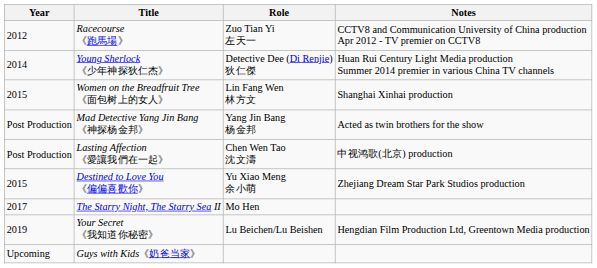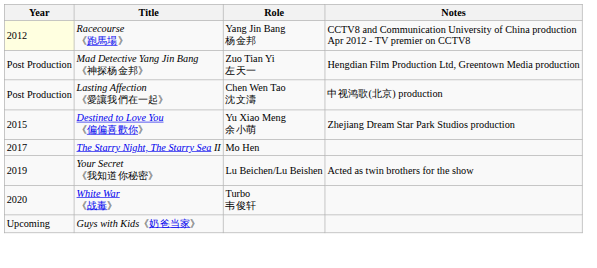 <table class="wikitable sortable">
 <tr>
 <th>Year</th>
 <th>Title</th>
 <th>Role</th>
 <th class="unsortable">Notes</th>
 </tr>
 <tr>
-<td>2012</td>
+<td style="background: lightyellow;">2012</td>
 <td><em>Racecourse</em> <br> 《<a href='#'>跑馬場</a>》</td>
-<td>Zuo Tian Yi <br> 左天一</td>
+<td>Yang Jin Bang <br> 杨金邦</td>
 <td>CCTV8 and  Communication University of China production<br>Apr 2012 - TV premier on CCTV8</td>
-</tr>
-<tr>
-<td>2014</td>
-<td><em><a href='#'>Young Sherlock</a></em><br>《少年神探狄仁杰》</td>
-<td>Detective Dee (<a href='#'>Di Renjie</a>)<br> 狄仁傑</td>
-<td>Huan Rui Century Light Media production<br>Summer 2014 premier in various China TV channels</td>
-</tr>
-<tr>
-<td>2015</td>
-<td><em>Women on the Breadfruit Tree</em><br>《面包树上的女人》</td>
-<td>Lin Fang Wen <br> 林方文</td>
-<td>Shanghai Xinhai production</td>
 </tr>
 <tr>
 <td>Post Production</td>
 <td><em>Mad Detective Yang Jin Bang</em> <br> 《神探杨金邦》</td>
-<td>Yang Jin Bang <br> 杨金邦</td>
-<td>Acted as twin brothers for the show</td>
+<td>Zuo Tian Yi <br> 左天一</td>
+<td>Hengdian Film Production Ltd, Greentown Media production</td>
 </tr>
 <tr>
 <td>Post Production</td>
 <td><em>Lasting Affection</em> <br> 《愛讓我們在一起》</td>
 <td>Chen Wen Tao <br> 沈文濤</td>
 <td>中视鸿歌(北京) production</td>
 </tr>
 <tr>
 <td>2015</td>
 <td><em><a href='#'>Destined to Love You</a></em> <br>《<a href='#'>偏偏喜歡你</a>》</td>
 <td>Yu Xiao Meng <br> 余小萌</td>
 <td>Zhejiang Dream Star Park Studios production</td>
 </tr>
 <tr>
 <td>2017</td>
 <td><em><a href='#'>The Starry Night, The Starry Sea</a> II</em></td>
 <td>Mo Hen</td>
 <td></td>
 </tr>
 <tr>
 <td>2019</td>
 <td><em>Your Secret</em> <br> 《我知道你秘密》</td>
 <td>Lu Beichen/Lu Beishen</td>
-<td>Hengdian Film Production Ltd, Greentown Media production</td>
+<td>Acted as twin brothers for the show</td>
+</tr>
+<tr>
+<td>2020</td>
+<td><em><a href='#'>White War</a></em><br>《<a href='#'>战毒</a>》</td>
+<td>Turbo<br>韦俊轩</td>
+<td></td>
 </tr>
 <tr>
 <td>Upcoming</td>
 <td><em>Guys with Kids</em>《<a href='#'>奶爸当家</a>》</td>
 <td></td>
 <td></td>
 </tr>
 </table>
